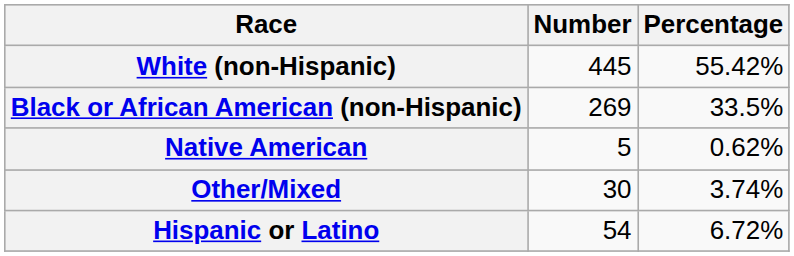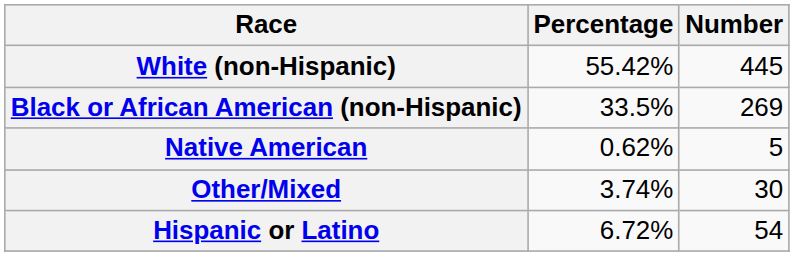 <table class="wikitable" style="text-align:right">
 <tr>
 <th scope="col">Race</th>
+<th scope="col">Percentage</th>
 <th scope="col">Number</th>
-<th scope="col">Percentage</th>
 </tr>
 <tr>
 <th scope="row"><a href='#'>White</a> (non-Hispanic)</th>
+<td>55.42%</td>
 <td>445</td>
-<td>55.42%</td>
 </tr>
 <tr>
 <th scope="row"><a href='#'>Black or African American</a> (non-Hispanic)</th>
+<td>33.5%</td>
 <td>269</td>
-<td>33.5%</td>
 </tr>
 <tr>
 <th scope="row"><a href='#'>Native American</a></th>
+<td>0.62%</td>
 <td>5</td>
-<td>0.62%</td>
 </tr>
 <tr>
 <th scope="row"><a href='#'>Other/Mixed</a></th>
+<td>3.74%</td>
 <td>30</td>
-<td>3.74%</td>
 </tr>
 <tr>
 <th scope="row"><a href='#'>Hispanic</a> or <a href='#'>Latino</a></th>
+<td>6.72%</td>
 <td>54</td>
-<td>6.72%</td>
 </tr>
 </table>
